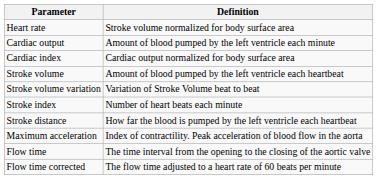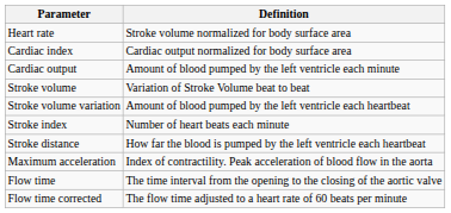 <table class="wikitable">
 <tr>
 <th>Parameter</th>
 <th>Definition</th>
 </tr>
 <tr>
 <td>Heart rate</td>
 <td>Stroke volume normalized for body surface area</td>
 </tr>
 <tr>
+<td>Cardiac index</td>
+<td>Cardiac output normalized for body surface area</td>
+</tr>
+<tr>
 <td>Cardiac output</td>
 <td>Amount of blood pumped by the left ventricle each minute</td>
 </tr>
 <tr>
-<td>Cardiac index</td>
-<td>Cardiac output normalized for body surface area</td>
-</tr>
-<tr>
 <td>Stroke volume</td>
-<td>Amount of blood pumped by the left ventricle each heartbeat</td>
+<td>Variation of Stroke Volume beat to beat</td>
 </tr>
 <tr>
 <td>Stroke volume variation</td>
-<td>Variation of Stroke Volume beat to beat</td>
+<td>Amount of blood pumped by the left ventricle each heartbeat</td>
 </tr>
 <tr>
 <td>Stroke index</td>
 <td>Number of heart beats each minute</td>
 </tr>
 <tr>
 <td>Stroke distance</td>
 <td>How far the blood is pumped by the left ventricle each heartbeat</td>
 </tr>
 <tr>
 <td>Maximum acceleration</td>
 <td>Index of contractility. Peak acceleration of blood flow in the aorta</td>
 </tr>
 <tr>
 <td>Flow time</td>
 <td>The time interval from the opening to the closing of the aortic valve</td>
 </tr>
 <tr>
 <td>Flow time corrected</td>
 <td>The flow time adjusted to a heart rate of 60 beats per minute</td>
 </tr>
 </table>
